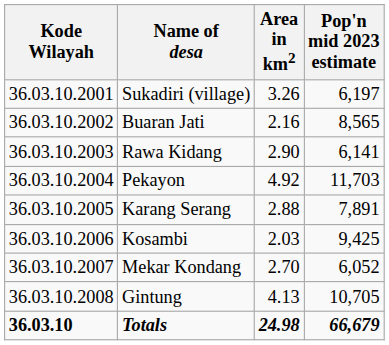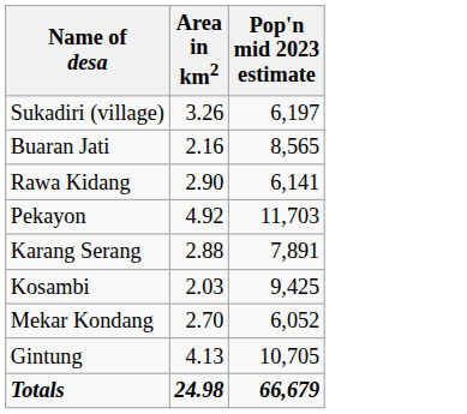 <table class="wikitable">
 <tr>
-<th>Kode <br>Wilayah</th>
 <th>Name of <br><em>desa</em></th>
 <th>Area <br>in <br>km<sup>2</sup></th>
 <th>Pop'n<br>mid 2023<br>estimate</th>
 </tr>
 <tr>
-<td>36.03.10.2001</td>
 <td>Sukadiri (village)</td>
 <td align="right">3.26</td>
 <td align="right">6,197</td>
 </tr>
 <tr>
-<td>36.03.10.2002</td>
 <td>Buaran Jati</td>
 <td align="right">2.16</td>
 <td align="right">8,565</td>
 </tr>
 <tr>
-<td>36.03.10.2003</td>
 <td>Rawa Kidang</td>
 <td align="right">2.90</td>
 <td align="right">6,141</td>
 </tr>
 <tr>
-<td>36.03.10.2004</td>
 <td>Pekayon</td>
 <td align="right">4.92</td>
 <td align="right">11,703</td>
 </tr>
 <tr>
-<td>36.03.10.2005</td>
 <td>Karang Serang</td>
 <td align="right">2.88</td>
 <td align="right">7,891</td>
 </tr>
 <tr>
-<td>36.03.10.2006</td>
 <td>Kosambi</td>
 <td align="right">2.03</td>
 <td align="right">9,425</td>
 </tr>
 <tr>
-<td>36.03.10.2007</td>
 <td>Mekar Kondang</td>
 <td align="right">2.70</td>
 <td align="right">6,052</td>
 </tr>
 <tr>
-<td>36.03.10.2008</td>
 <td>Gintung</td>
 <td align="right">4.13</td>
 <td align="right">10,705</td>
 </tr>
 <tr>
-<td><strong>36.03.10</strong></td>
 <td><strong><em>Totals</em></strong></td>
 <td align="right"><strong><em>24.98</em></strong></td>
 <td align="right"><strong><em>66,679</em></strong></td>
 </tr>
 </table>
